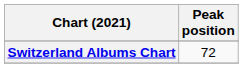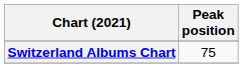 <table class="wikitable sortable plainrowheaders" style="text-align:center;">
 <tr>
 <th scope="col">Chart (2021)</th>
 <th scope="col">Peak<br> position</th>
 </tr>
 <tr>
 </tr>
 <tr>
 </tr>
 <tr>
 </tr>
 <tr>
 <th scope="row"><a href='#'>Switzerland Albums Chart</a></th>
-<td>72</td>
+<td>75</td>
 </tr>
 <tr>
 </tr>
 </table>
